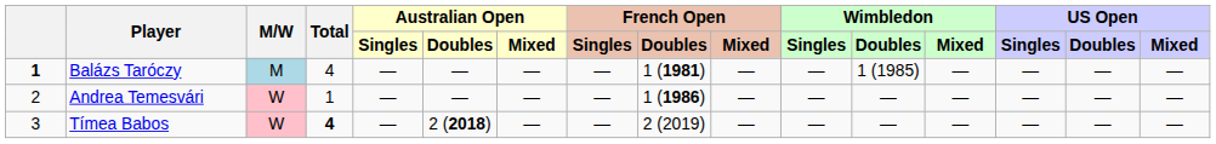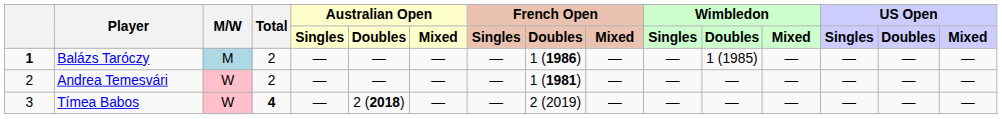 <table class="wikitable mw-datatable sortable" style="text-align:center;">
 <tr>
 <th data-sort-type="number" width="5%" rowspan="2"></th>
 <th width="15%" rowspan="2">Player</th>
 <th width="5%"  rowspan="2">M/W</th>
 <th rowspan="2">Total</th>
 <th colspan="3" style="background:#ffc;">Australian Open</th>
 <th colspan="3" style="background:#ebc2af;">French Open</th>
 <th colspan="3" style="background:#cfc;">Wimbledon</th>
 <th colspan="3" style="background:#ccf;">US Open</th>
 </tr>
 <tr>
 <th style="background:#ffc; width:60px;">Singles</th>
 <th style="background:#ffc; width:60px;">Doubles</th>
 <th style="background:#ffc; width:60px;">Mixed</th>
 <th style="background:#ebc2af; width:60px;">Singles</th>
 <th style="background:#ebc2af; width:60px;">Doubles</th>
 <th style="background:#ebc2af; width:60px;">Mixed</th>
 <th style="background:#cfc; width:60px;">Singles</th>
 <th style="background:#cfc; width:60px;">Doubles</th>
 <th style="background:#cfc; width:60px;">Mixed</th>
 <th style="background:#ccf; width:60px;">Singles</th>
 <th style="background:#ccf; width:60px;">Doubles</th>
 <th style="background:#ccf; width:60px;">Mixed</th>
 </tr>
 <tr>
 <td><strong>1</strong></td>
 <td style="text-align:left"><a href='#'>Balázs Taróczy</a></td>
 <td style="background:lightblue;">M</td>
-<td>4</td>
+<td>2</td>
 <td>—</td>
 <td>—</td>
 <td>—</td>
 <td>—</td>
-<td>1 (<strong>1981</strong>)</td>
+<td>1 (<strong>1986</strong>)</td>
 <td>—</td>
 <td>—</td>
 <td>1 (1985)</td>
 <td>—</td>
 <td>—</td>
 <td>—</td>
 <td>—</td>
 </tr>
 <tr>
 <td>2</td>
 <td style="text-align:left"><a href='#'>Andrea Temesvári</a></td>
 <td style="background:pink;">W</td>
-<td>1</td>
+<td>2</td>
 <td>—</td>
 <td>—</td>
 <td>—</td>
 <td>—</td>
-<td>1 (<strong>1986</strong>)</td>
+<td>1 (<strong>1981</strong>)</td>
 <td>—</td>
 <td>—</td>
 <td>—</td>
 <td>—</td>
 <td>—</td>
 <td>—</td>
 <td>—</td>
 </tr>
 <tr>
 <td>3</td>
 <td style="text-align:left"><a href='#'>Tímea Babos</a></td>
 <td style="background:pink;">W</td>
 <td><strong>4</strong></td>
 <td>—</td>
 <td>2 (<strong>2018</strong>)</td>
 <td>—</td>
 <td>—</td>
 <td>2 (2019)</td>
 <td>—</td>
 <td>—</td>
 <td>—</td>
 <td>—</td>
 <td>—</td>
 <td>—</td>
 <td>—</td>
 </tr>
 </table>
